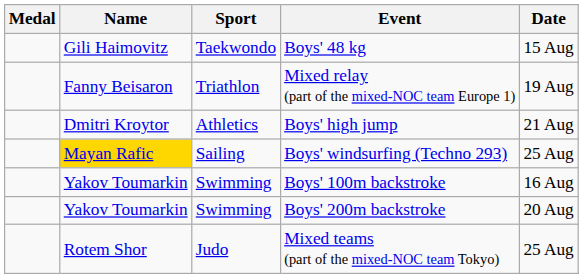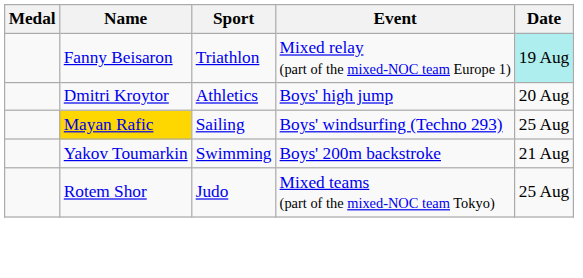 <table class="wikitable sortable" style="font-size:90%">
 <tr>
 <th>Medal</th>
 <th>Name</th>
 <th>Sport</th>
 <th>Event</th>
 <th>Date</th>
 </tr>
 <tr>
 <td></td>
-<td><a href='#'>Gili Haimovitz</a></td>
-<td><a href='#'>Taekwondo</a></td>
-<td><a href='#'>Boys' 48 kg</a></td>
-<td>15 Aug</td>
-</tr>
-<tr>
-<td></td>
 <td><a href='#'>Fanny Beisaron</a></td>
 <td><a href='#'>Triathlon</a></td>
 <td><a href='#'>Mixed relay</a><br><small>(part of the <a href='#'>mixed-NOC team</a> Europe 1)</small></td>
-<td>19 Aug</td>
+<td style="background: paleturquoise;">19 Aug</td>
 </tr>
 <tr>
 <td></td>
 <td><a href='#'>Dmitri Kroytor</a></td>
 <td><a href='#'>Athletics</a></td>
 <td><a href='#'>Boys' high jump</a></td>
-<td>21 Aug</td>
+<td>20 Aug</td>
 </tr>
 <tr>
 <td></td>
 <td style="background: gold;"><a href='#'>Mayan Rafic</a></td>
 <td><a href='#'>Sailing</a></td>
 <td><a href='#'>Boys' windsurfing (Techno 293)</a></td>
 <td>25 Aug</td>
 </tr>
 <tr>
 <td></td>
 <td><a href='#'>Yakov Toumarkin</a></td>
 <td><a href='#'>Swimming</a></td>
-<td><a href='#'>Boys' 100m backstroke</a></td>
-<td>16 Aug</td>
-</tr>
-<tr>
-<td></td>
-<td><a href='#'>Yakov Toumarkin</a></td>
-<td><a href='#'>Swimming</a></td>
 <td><a href='#'>Boys' 200m backstroke</a></td>
-<td>20 Aug</td>
+<td>21 Aug</td>
 </tr>
 <tr>
 <td></td>
 <td><a href='#'>Rotem Shor</a></td>
 <td><a href='#'>Judo</a></td>
 <td><a href='#'>Mixed teams</a><br><small>(part of the <a href='#'>mixed-NOC team</a> Tokyo)</small></td>
 <td>25 Aug</td>
 </tr>
 </table>
